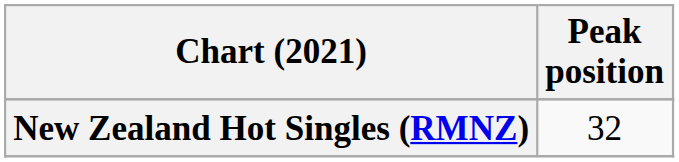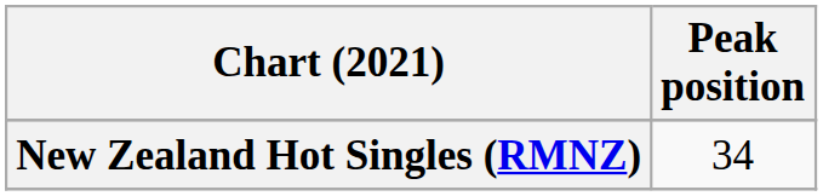 <table class="wikitable sortable plainrowheaders" style="text-align:center">
 <tr>
 <th scope="col">Chart (2021)</th>
 <th scope="col">Peak<br>position</th>
 </tr>
 <tr>
 </tr>
 <tr>
 <th scope="row">New Zealand Hot Singles (<a href='#'>RMNZ</a>)</th>
-<td>32</td>
+<td>34</td>
 </tr>
 <tr>
 </tr>
 <tr>
 </tr>
 <tr>
 </tr>
 </table>
